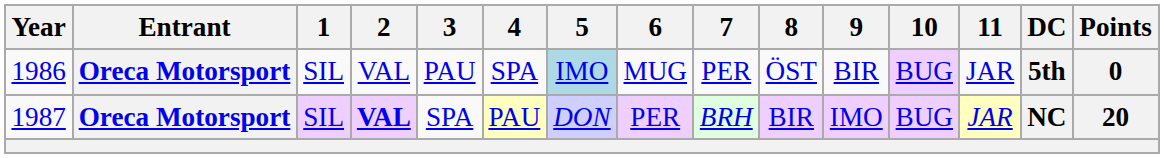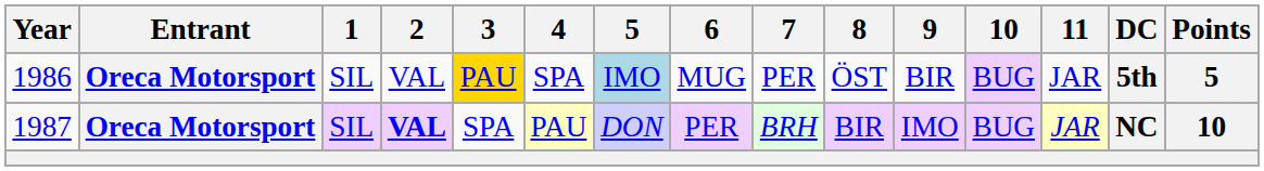 <table class="wikitable" style="text-align:center; font-size:85%">
 <tr>
 <th>Year</th>
 <th>Entrant</th>
 <th>1</th>
 <th>2</th>
 <th>3</th>
 <th>4</th>
 <th>5</th>
 <th>6</th>
 <th>7</th>
 <th>8</th>
 <th>9</th>
 <th>10</th>
 <th>11</th>
 <th>DC</th>
 <th>Points</th>
 </tr>
 <tr>
 <td><a href='#'>1986</a></td>
 <th nowrap><a href='#'>Oreca Motorsport</a></th>
 <td><a href='#'>SIL</a></td>
 <td><a href='#'>VAL</a></td>
-<td><a href='#'>PAU</a></td>
+<td style="background: gold;"><a href='#'>PAU</a></td>
 <td><a href='#'>SPA</a></td>
 <td style="background: lightblue;"><a href='#'>IMO</a></td>
 <td><a href='#'>MUG</a></td>
 <td><a href='#'>PER</a></td>
 <td><a href='#'>ÖST</a></td>
 <td><a href='#'>BIR</a></td>
 <td style="background:#EFCFFF;"><a href='#'>BUG</a><br></td>
 <td><a href='#'>JAR</a></td>
 <th>5th</th>
-<th>0</th>
+<th>5</th>
 </tr>
 <tr>
 <td><a href='#'>1987</a></td>
 <th nowrap><a href='#'>Oreca Motorsport</a></th>
 <td style="background:#EFCFFF;"><a href='#'>SIL</a><br></td>
 <td style="background:#EFCFFF;"><strong><a href='#'>VAL</a></strong><br></td>
 <td><a href='#'>SPA</a></td>
 <td style="background:#FFFFBF;"><a href='#'>PAU</a><br></td>
 <td style="background:#CFCFFF;"><em><a href='#'>DON</a></em><br></td>
 <td style="background:#EFCFFF;"><a href='#'>PER</a><br></td>
 <td style="background:#DFFFDF;"><em><a href='#'>BRH</a></em><br></td>
 <td style="background:#EFCFFF;"><a href='#'>BIR</a><br></td>
 <td style="background:#EFCFFF;"><a href='#'>IMO</a><br></td>
 <td style="background:#EFCFFF;"><a href='#'>BUG</a><br></td>
 <td style="background:#FFFFBF;"><em><a href='#'>JAR</a></em><br></td>
 <th>NC</th>
-<th>20</th>
+<th>10</th>
 </tr>
 <tr>
 <th colspan="15"></th>
 </tr>
 </table>
